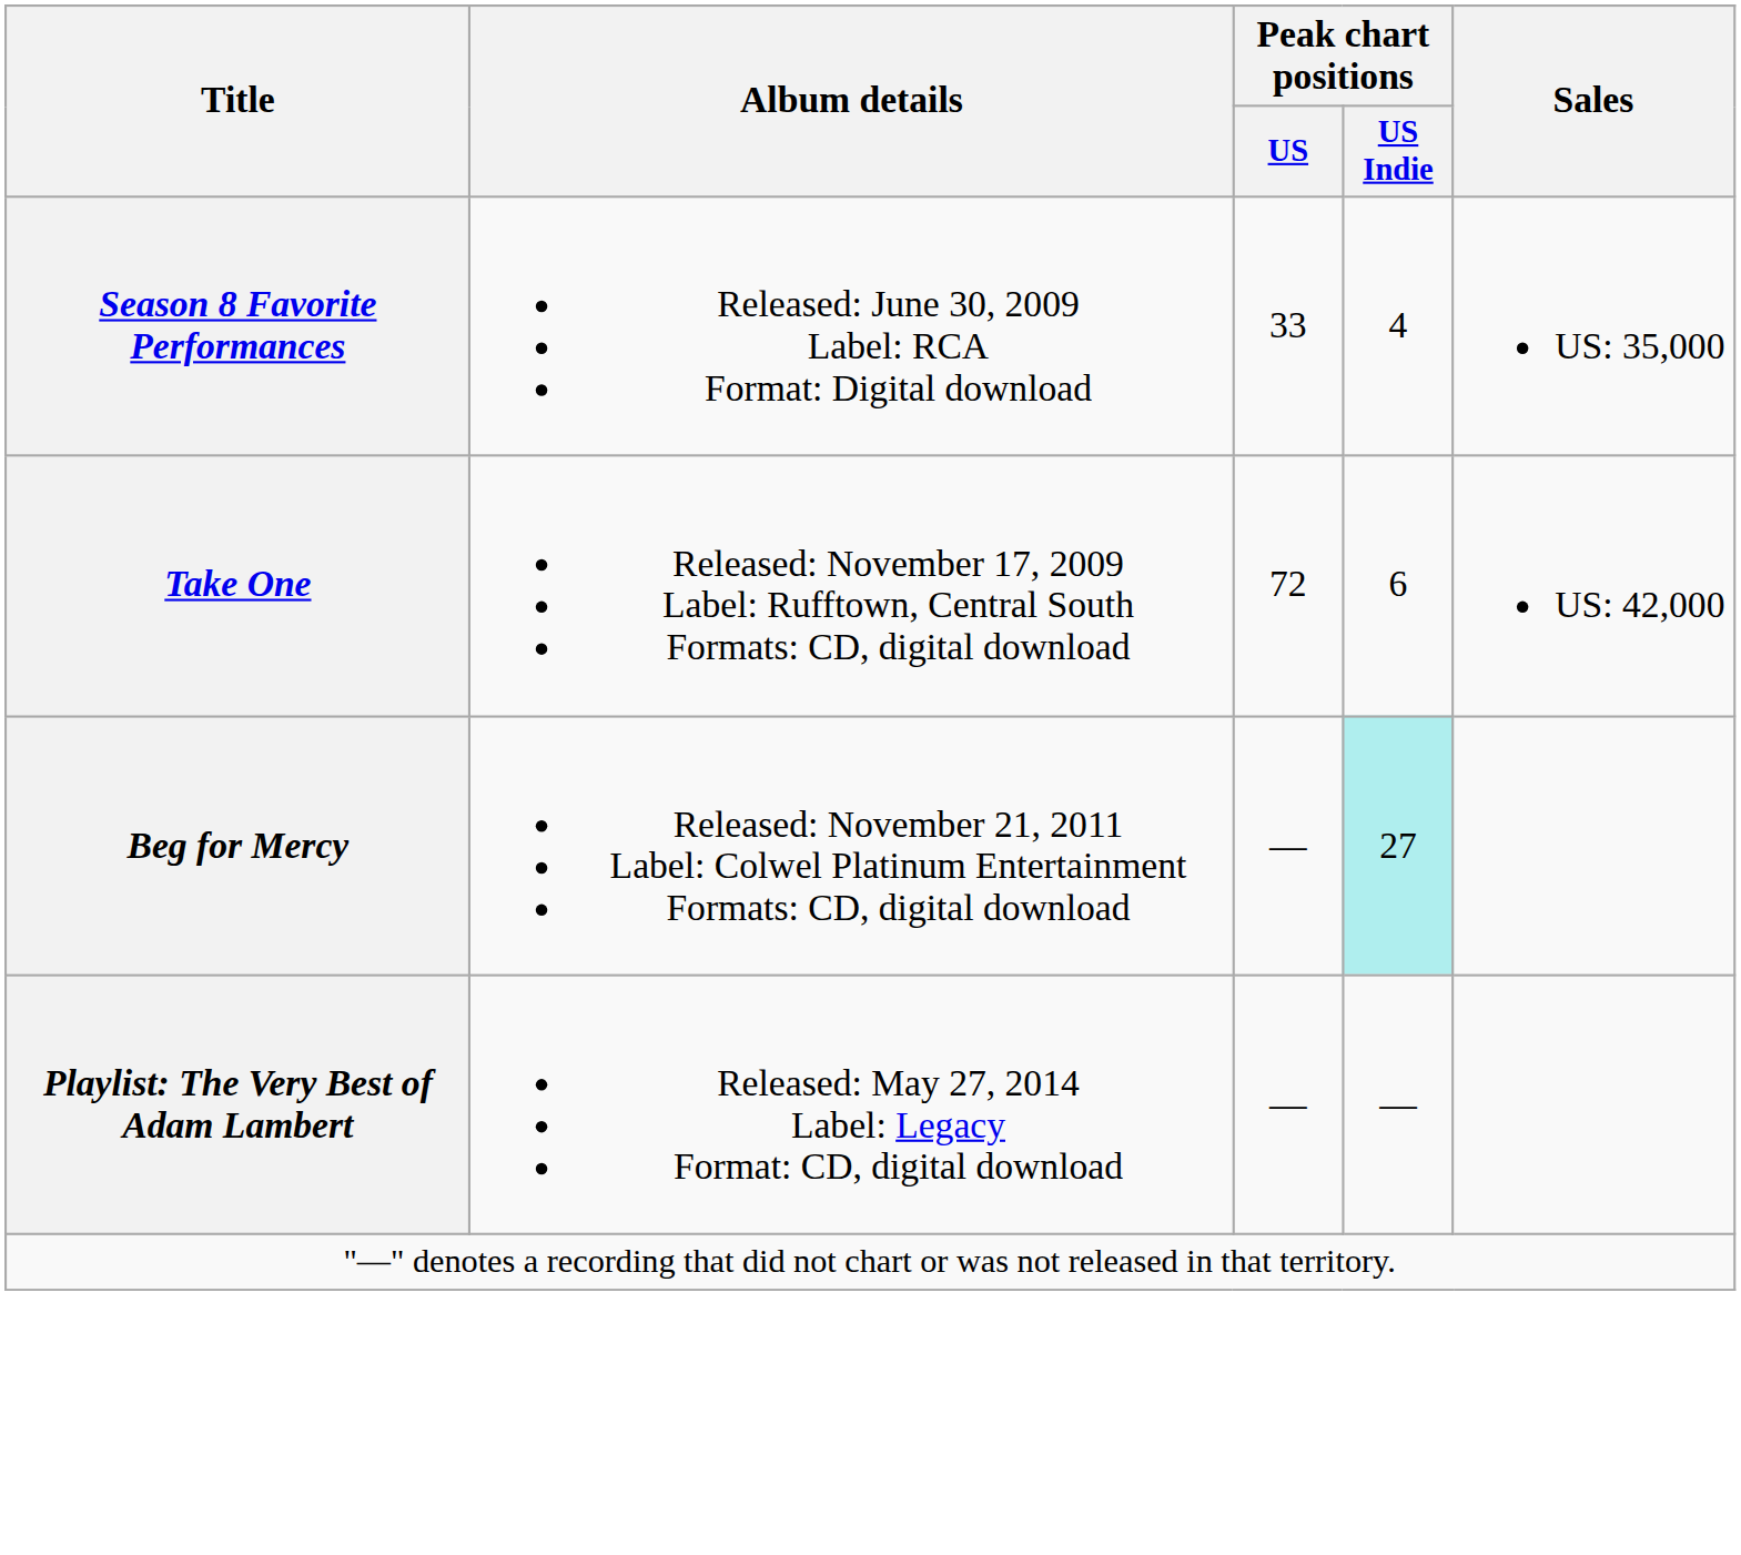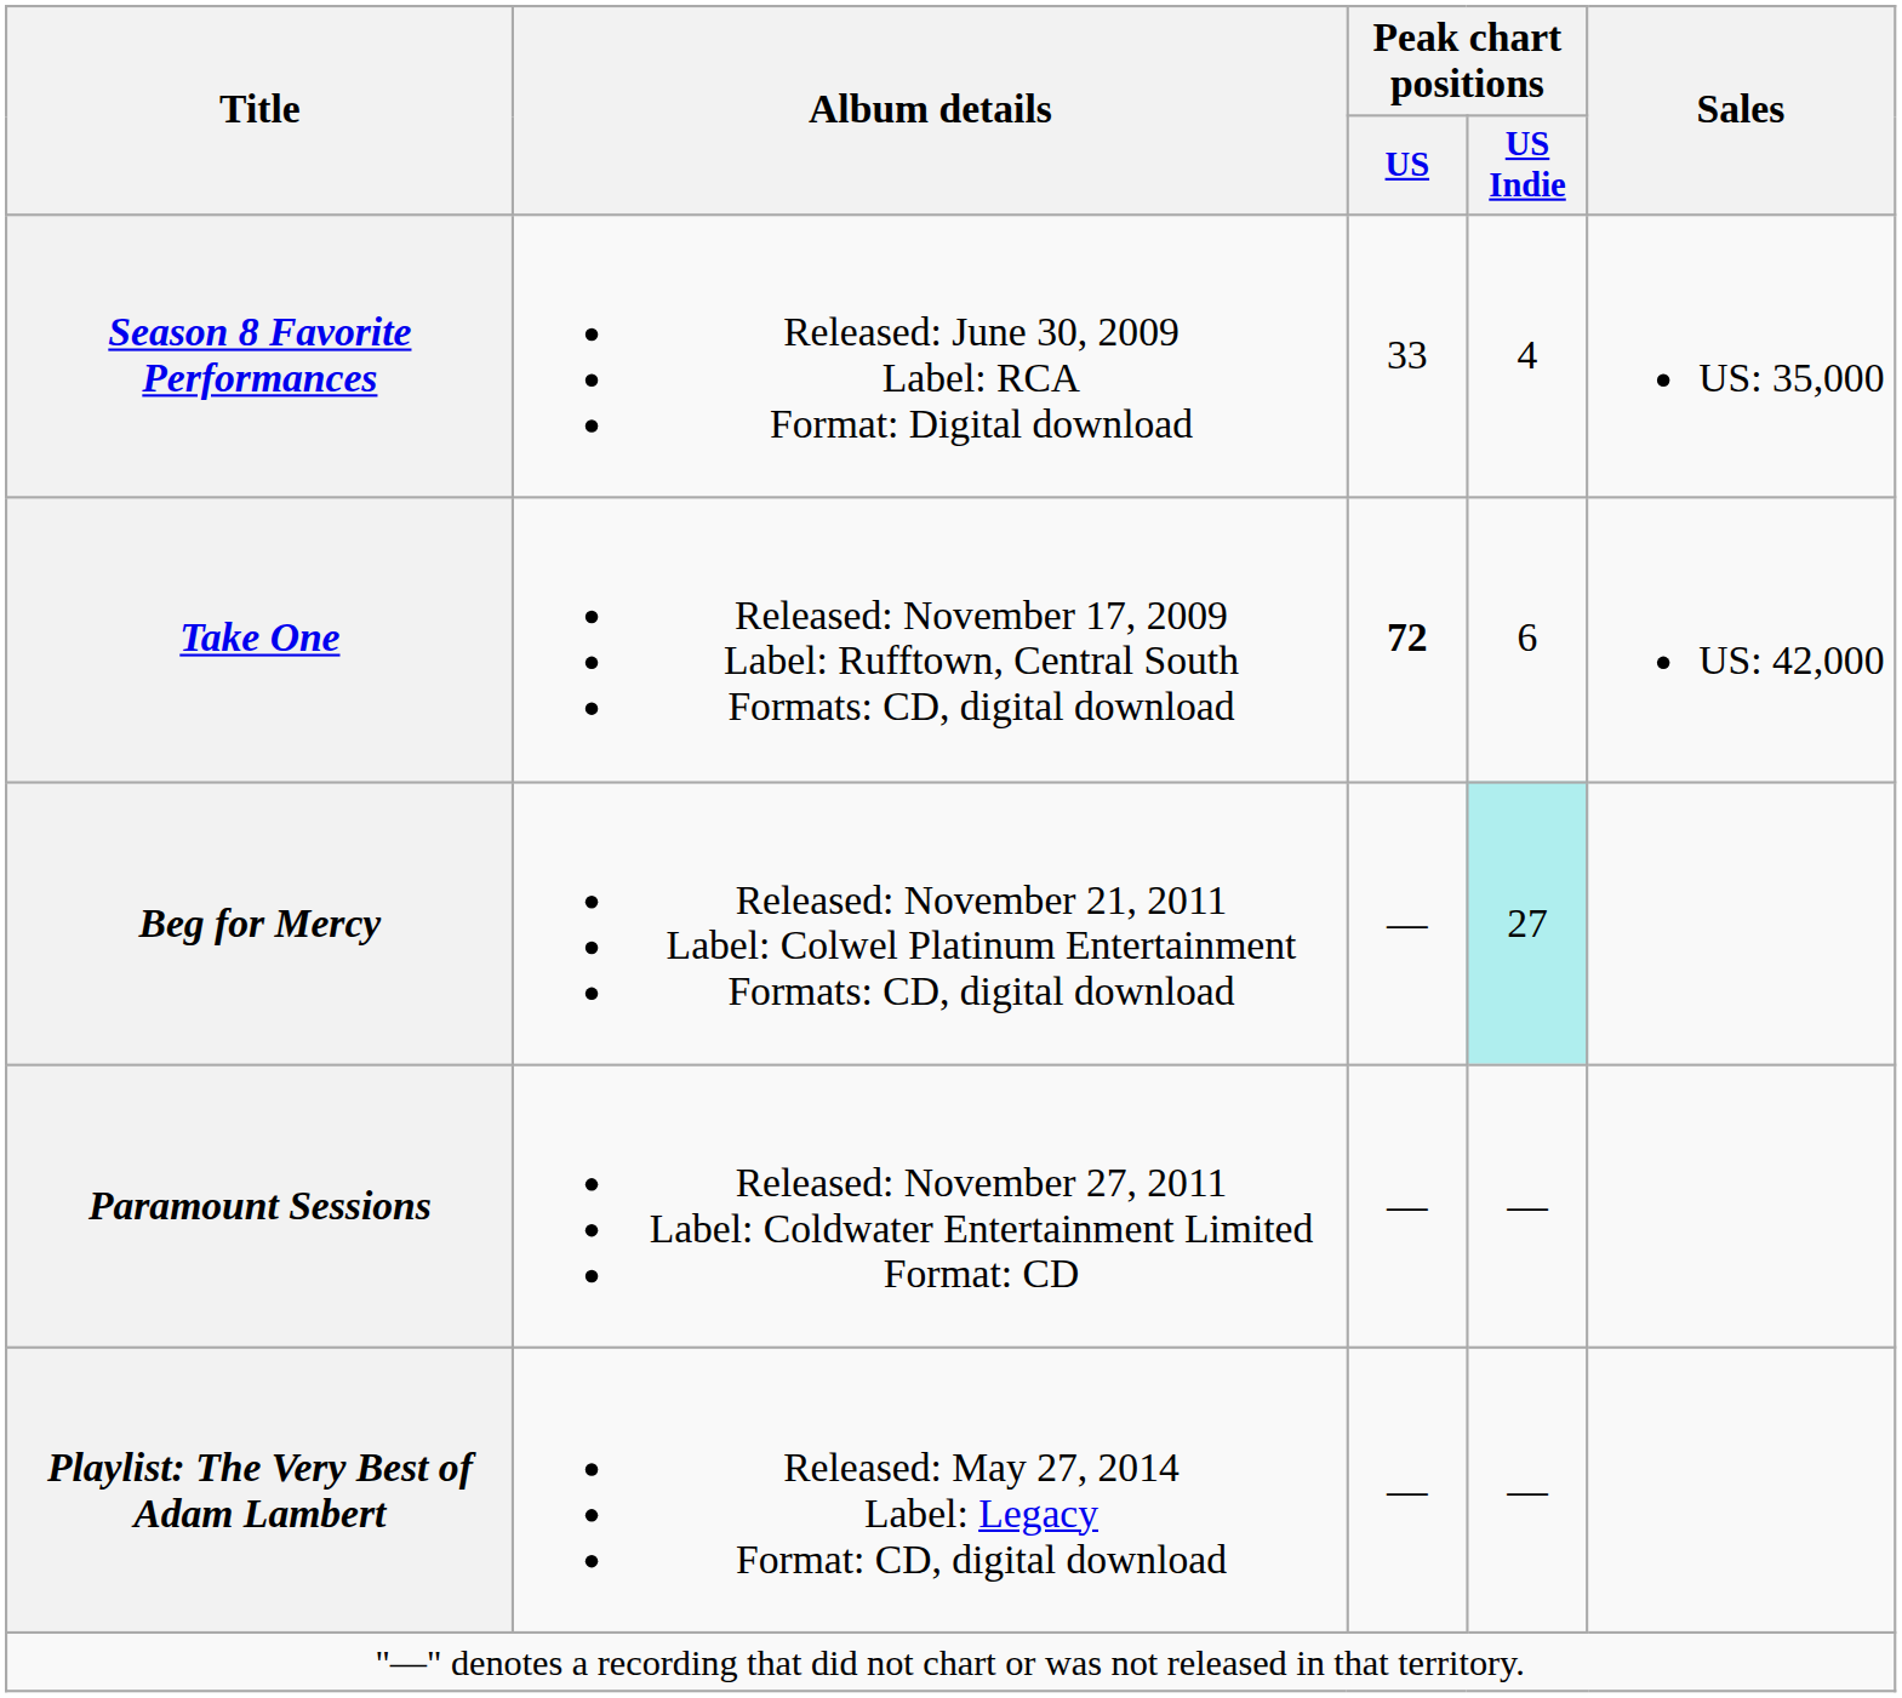 <table class="wikitable plainrowheaders" style="text-align:center;">
 <tr>
 <th scope="col" rowspan="2" style="width:12em;">Title</th>
 <th scope="col" rowspan="2" style="width:20em;">Album details</th>
 <th scope="col" colspan="2">Peak chart positions</th>
 <th scope="col" rowspan="2">Sales</th>
 </tr>
 <tr>
 <th scope="col" style="width:3em;font-size:85%;"><a href='#'>US</a><br></th>
 <th scope="col" style="width:3em;font-size:85%;"><a href='#'>US<br>Indie</a><br></th>
 </tr>
 <tr>
 <th scope="row"><em><a href='#'>Season 8 Favorite Performances</a></em></th>
 <td><br><ul><li>Released: June 30, 2009</li><li>Label: RCA</li><li>Format: Digital download</li></ul></td>
 <td>33</td>
 <td>4</td>
 <td><br><ul><li>US: 35,000</li></ul></td>
 </tr>
 <tr>
 <th scope="row"><em><a href='#'>Take One</a></em></th>
 <td><br><ul><li>Released: November 17, 2009</li><li>Label: Rufftown, Central South</li><li>Formats: CD, digital download</li></ul></td>
-<td>72</td>
+<td><strong>72</strong></td>
 <td>6</td>
 <td><br><ul><li>US: 42,000</li></ul></td>
 </tr>
 <tr>
 <th scope="row"><em>Beg for Mercy</em></th>
 <td><br><ul><li>Released: November 21, 2011</li><li>Label: Colwel Platinum Entertainment</li><li>Formats: CD, digital download</li></ul></td>
 <td>—</td>
 <td style="background: paleturquoise;">27</td>
+<td></td>
+</tr>
+<tr>
+<th scope="row"><em>Paramount Sessions</em></th>
+<td><br><ul><li>Released: November 27, 2011</li><li>Label: Coldwater Entertainment Limited</li><li>Format: CD</li></ul></td>
+<td>—</td>
+<td>—</td>
 <td></td>
 </tr>
 <tr>
 <th scope="row"><em>Playlist: The Very Best of Adam Lambert</em></th>
 <td><br><ul><li>Released: May 27, 2014</li><li>Label: <a href='#'>Legacy</a></li><li>Format: CD, digital download</li></ul></td>
 <td>—</td>
 <td>—</td>
 <td></td>
 </tr>
 <tr>
 <td colspan="5" style="font-size:90%">"—" denotes a recording that did not chart or was not released in that territory.</td>
 </tr>
 </table>
